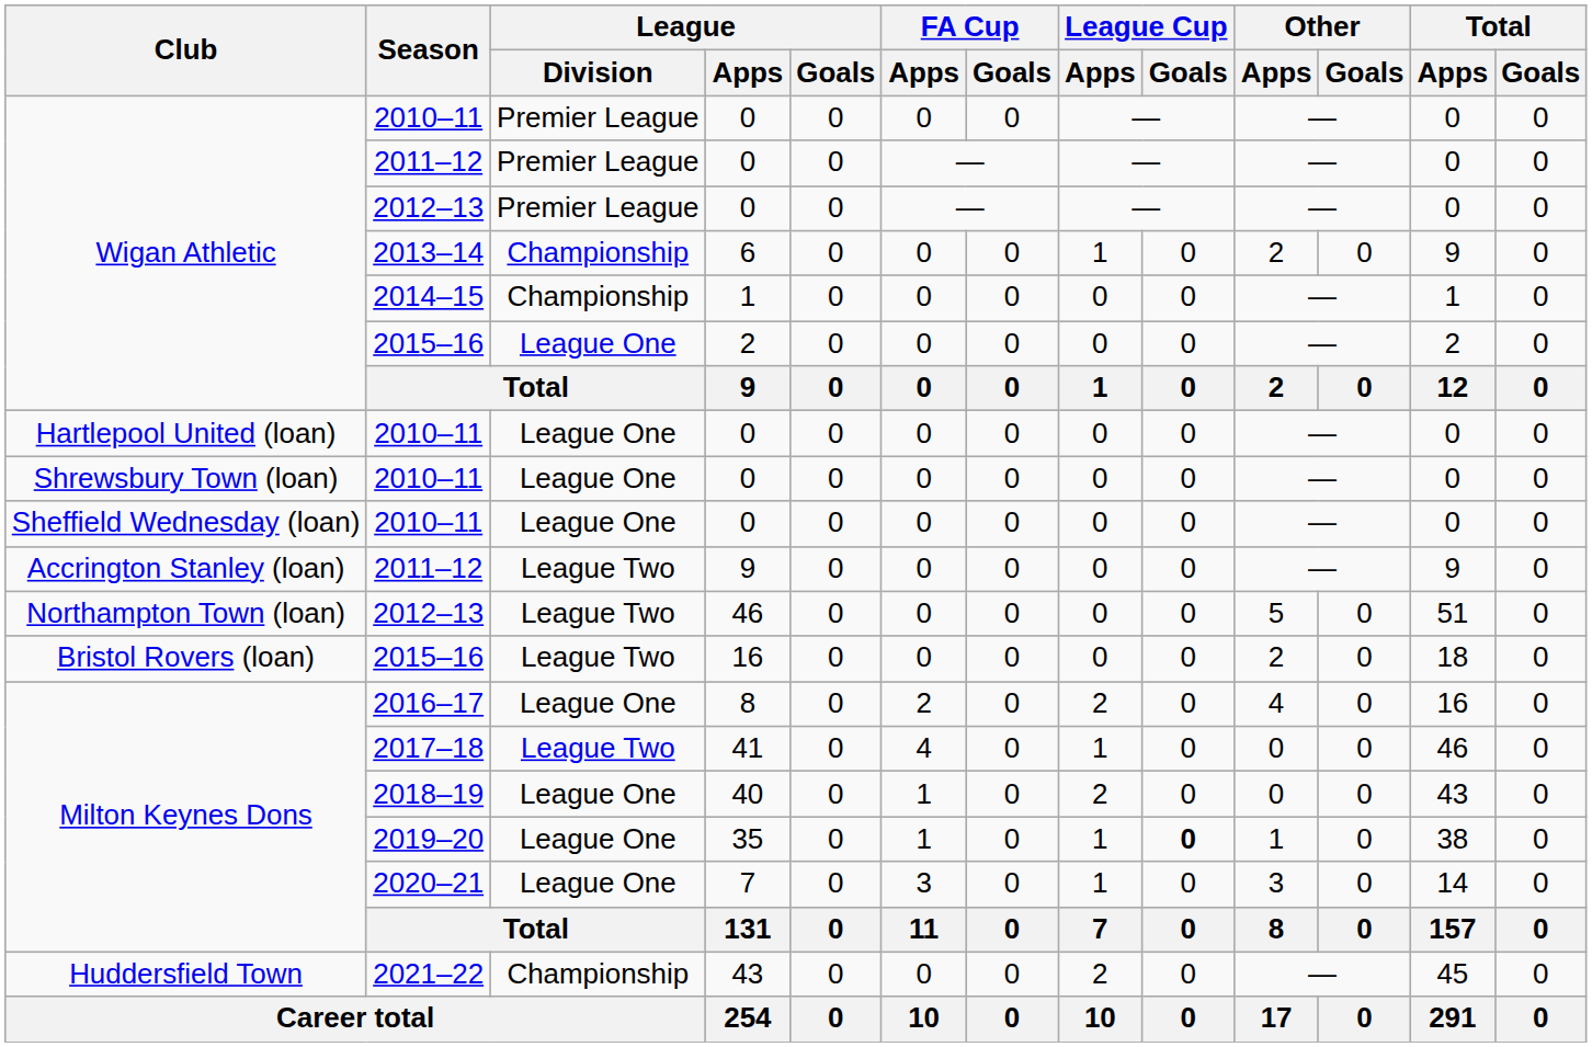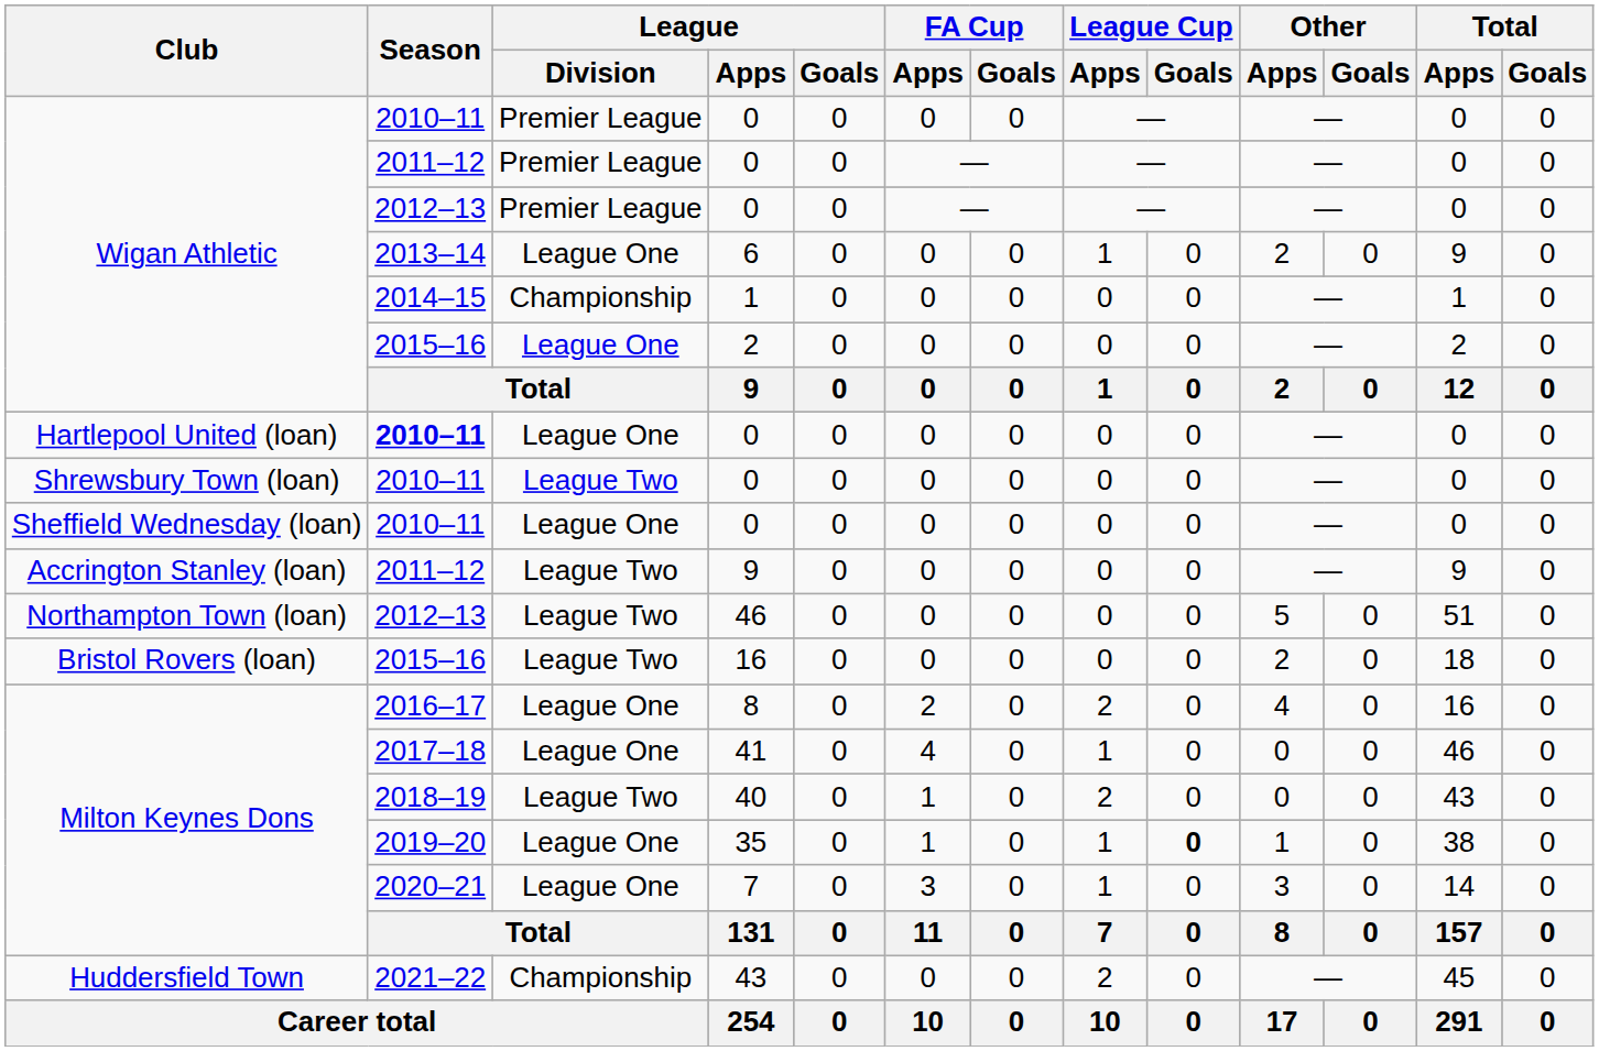 <table class=wikitable style="text-align: center;">
 <tr>
 <th rowspan=2>Club</th>
 <th rowspan=2>Season</th>
 <th colspan=3>League</th>
 <th colspan=2><a href='#'>FA Cup</a></th>
 <th colspan=2><a href='#'>League Cup</a></th>
 <th colspan=2>Other</th>
 <th colspan=2>Total</th>
 </tr>
 <tr>
 <th>Division</th>
 <th>Apps</th>
 <th>Goals</th>
 <th>Apps</th>
 <th>Goals</th>
 <th>Apps</th>
 <th>Goals</th>
 <th>Apps</th>
 <th>Goals</th>
 <th>Apps</th>
 <th>Goals</th>
 </tr>
 <tr>
 <td rowspan=7><a href='#'>Wigan Athletic</a></td>
 <td><a href='#'>2010–11</a></td>
 <td>Premier League</td>
 <td>0</td>
 <td>0</td>
 <td>0</td>
 <td>0</td>
 <td colspan="2">—</td>
 <td colspan=2>—</td>
 <td>0</td>
 <td>0</td>
 </tr>
 <tr>
 <td><a href='#'>2011–12</a></td>
 <td>Premier League</td>
 <td>0</td>
 <td>0</td>
 <td colspan="2">—</td>
 <td colspan="2">—</td>
 <td colspan=2>—</td>
 <td>0</td>
 <td>0</td>
 </tr>
 <tr>
 <td><a href='#'>2012–13</a></td>
 <td>Premier League</td>
 <td>0</td>
 <td>0</td>
 <td colspan="2">—</td>
 <td colspan="2">—</td>
 <td colspan=2>—</td>
 <td>0</td>
 <td>0</td>
 </tr>
 <tr>
 <td><a href='#'>2013–14</a></td>
-<td><a href='#'>Championship</a></td>
+<td>League One</td>
 <td>6</td>
 <td>0</td>
 <td>0</td>
 <td>0</td>
 <td>1</td>
 <td>0</td>
 <td>2</td>
 <td>0</td>
 <td>9</td>
 <td>0</td>
 </tr>
 <tr>
 <td><a href='#'>2014–15</a></td>
 <td>Championship</td>
 <td>1</td>
 <td>0</td>
 <td>0</td>
 <td>0</td>
 <td>0</td>
 <td>0</td>
 <td colspan=2>—</td>
 <td>1</td>
 <td>0</td>
 </tr>
 <tr>
 <td><a href='#'>2015–16</a></td>
 <td><a href='#'>League One</a></td>
 <td>2</td>
 <td>0</td>
 <td>0</td>
 <td>0</td>
 <td>0</td>
 <td>0</td>
 <td colspan=2>—</td>
 <td>2</td>
 <td>0</td>
 </tr>
 <tr>
 <th colspan=2>Total</th>
 <th>9</th>
 <th>0</th>
 <th>0</th>
 <th>0</th>
 <th>1</th>
 <th>0</th>
 <th>2</th>
 <th>0</th>
 <th>12</th>
 <th>0</th>
 </tr>
 <tr>
 <td><a href='#'>Hartlepool United</a> (loan)</td>
-<td><a href='#'>2010–11</a></td>
+<td><strong><a href='#'>2010–11</a></strong></td>
 <td>League One</td>
 <td>0</td>
 <td>0</td>
 <td>0</td>
 <td>0</td>
 <td>0</td>
 <td>0</td>
 <td colspan=2>—</td>
 <td>0</td>
 <td>0</td>
 </tr>
 <tr>
 <td><a href='#'>Shrewsbury Town</a> (loan)</td>
 <td><a href='#'>2010–11</a></td>
-<td>League One</td>
+<td><a href='#'>League Two</a></td>
 <td>0</td>
 <td>0</td>
 <td>0</td>
 <td>0</td>
 <td>0</td>
 <td>0</td>
 <td colspan=2>—</td>
 <td>0</td>
 <td>0</td>
 </tr>
 <tr>
 <td><a href='#'>Sheffield Wednesday</a> (loan)</td>
 <td><a href='#'>2010–11</a></td>
 <td>League One</td>
 <td>0</td>
 <td>0</td>
 <td>0</td>
 <td>0</td>
 <td>0</td>
 <td>0</td>
 <td colspan=2>—</td>
 <td>0</td>
 <td>0</td>
 </tr>
 <tr>
 <td><a href='#'>Accrington Stanley</a> (loan)</td>
 <td><a href='#'>2011–12</a></td>
 <td>League Two</td>
 <td>9</td>
 <td>0</td>
 <td>0</td>
 <td>0</td>
 <td>0</td>
 <td>0</td>
 <td colspan=2>—</td>
 <td>9</td>
 <td>0</td>
 </tr>
 <tr>
 <td><a href='#'>Northampton Town</a> (loan)</td>
 <td><a href='#'>2012–13</a></td>
 <td>League Two</td>
 <td>46</td>
 <td>0</td>
 <td>0</td>
 <td>0</td>
 <td>0</td>
 <td>0</td>
 <td>5</td>
 <td>0</td>
 <td>51</td>
 <td>0</td>
 </tr>
 <tr>
 <td><a href='#'>Bristol Rovers</a> (loan)</td>
 <td><a href='#'>2015–16</a></td>
 <td>League Two</td>
 <td>16</td>
 <td>0</td>
 <td>0</td>
 <td>0</td>
 <td>0</td>
 <td>0</td>
 <td>2</td>
 <td>0</td>
 <td>18</td>
 <td>0</td>
 </tr>
 <tr>
 <td rowspan=6><a href='#'>Milton Keynes Dons</a></td>
 <td><a href='#'>2016–17</a></td>
 <td>League One</td>
 <td>8</td>
 <td>0</td>
 <td>2</td>
 <td>0</td>
 <td>2</td>
 <td>0</td>
 <td>4</td>
 <td>0</td>
 <td>16</td>
 <td>0</td>
 </tr>
 <tr>
 <td><a href='#'>2017–18</a></td>
-<td><a href='#'>League Two</a></td>
+<td>League One</td>
 <td>41</td>
 <td>0</td>
 <td>4</td>
 <td>0</td>
 <td>1</td>
 <td>0</td>
 <td>0</td>
 <td>0</td>
 <td>46</td>
 <td>0</td>
 </tr>
 <tr>
 <td><a href='#'>2018–19</a></td>
-<td>League One</td>
+<td>League Two</td>
 <td>40</td>
 <td>0</td>
 <td>1</td>
 <td>0</td>
 <td>2</td>
 <td>0</td>
 <td>0</td>
 <td>0</td>
 <td>43</td>
 <td>0</td>
 </tr>
 <tr>
 <td><a href='#'>2019–20</a></td>
 <td>League One</td>
 <td>35</td>
 <td>0</td>
 <td>1</td>
 <td>0</td>
 <td>1</td>
 <td><strong>0</strong></td>
 <td>1</td>
 <td>0</td>
 <td>38</td>
 <td>0</td>
 </tr>
 <tr>
 <td><a href='#'>2020–21</a></td>
 <td>League One</td>
 <td>7</td>
 <td>0</td>
 <td>3</td>
 <td>0</td>
 <td>1</td>
 <td>0</td>
 <td>3</td>
 <td>0</td>
 <td>14</td>
 <td>0</td>
 </tr>
 <tr>
 <th colspan=2>Total</th>
 <th>131</th>
 <th>0</th>
 <th>11</th>
 <th>0</th>
 <th>7</th>
 <th>0</th>
 <th>8</th>
 <th>0</th>
 <th>157</th>
 <th>0</th>
 </tr>
 <tr>
 <td><a href='#'>Huddersfield Town</a></td>
 <td><a href='#'>2021–22</a></td>
 <td>Championship</td>
 <td>43</td>
 <td>0</td>
 <td>0</td>
 <td>0</td>
 <td>2</td>
 <td>0</td>
 <td colspan=2>—</td>
 <td>45</td>
 <td>0</td>
 </tr>
 <tr>
 <th colspan=3>Career total</th>
 <th>254</th>
 <th>0</th>
 <th>10</th>
 <th>0</th>
 <th>10</th>
 <th>0</th>
 <th>17</th>
 <th>0</th>
 <th>291</th>
 <th>0</th>
 </tr>
 </table>
